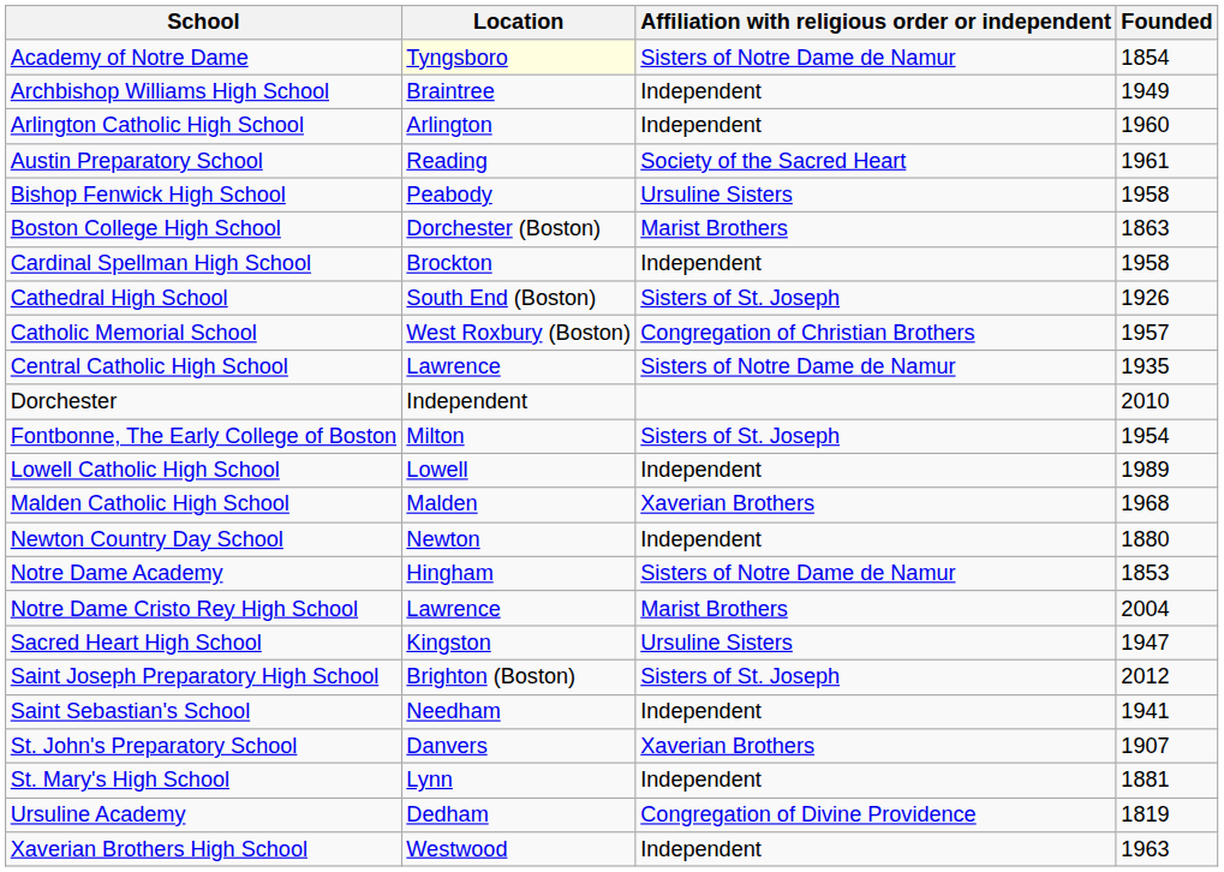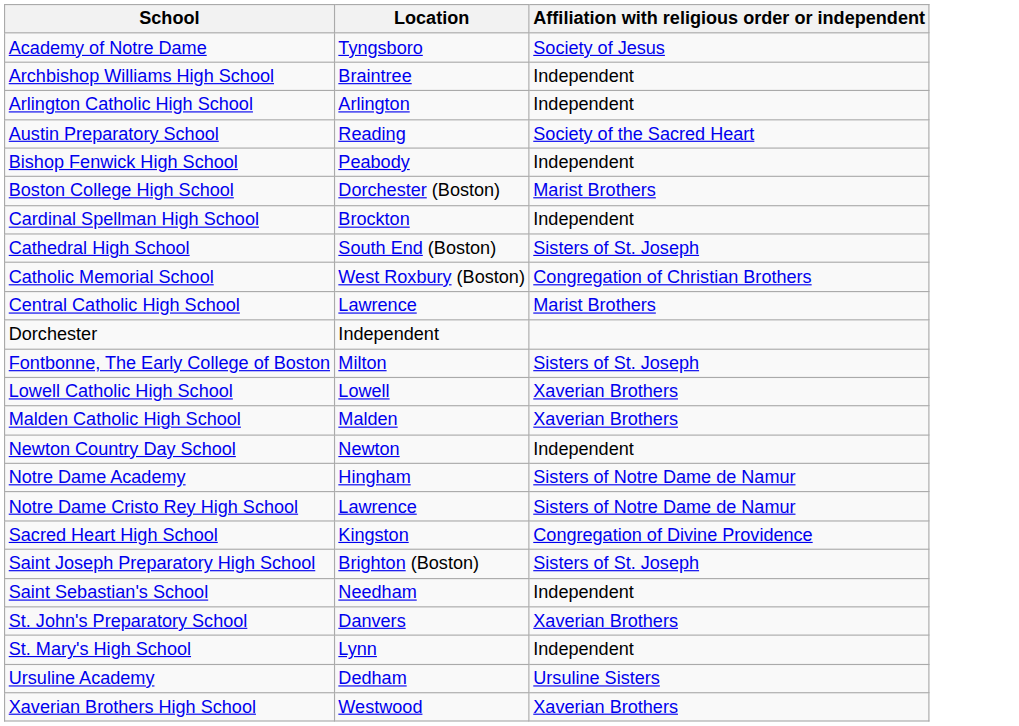 <table class="wikitable sortable">
 <tr>
 <th scope="col">School</th>
 <th scope="col">Location</th>
 <th scope="col">Affiliation with religious order or independent</th>
-<th scope="col">Founded</th>
 </tr>
 <tr>
 <td><a href='#'>Academy of Notre Dame</a></td>
-<td style="background: lightyellow;"><a href='#'>Tyngsboro</a></td>
-<td><a href='#'>Sisters of Notre Dame de Namur</a></td>
-<td>1854</td>
+<td><a href='#'>Tyngsboro</a></td>
+<td><a href='#'>Society of Jesus</a></td>
 </tr>
 <tr>
 <td><a href='#'>Archbishop Williams High School</a></td>
 <td><a href='#'>Braintree</a></td>
 <td>Independent</td>
-<td>1949</td>
 </tr>
 <tr>
 <td><a href='#'>Arlington Catholic High School</a></td>
 <td><a href='#'>Arlington</a></td>
 <td>Independent</td>
-<td>1960</td>
 </tr>
 <tr>
 <td><a href='#'>Austin Preparatory School</a></td>
 <td><a href='#'>Reading</a></td>
 <td><a href='#'>Society of the Sacred Heart</a></td>
-<td>1961</td>
 </tr>
 <tr>
 <td><a href='#'>Bishop Fenwick High School</a></td>
 <td><a href='#'>Peabody</a></td>
-<td><a href='#'>Ursuline Sisters</a></td>
-<td>1958</td>
+<td>Independent</td>
 </tr>
 <tr>
 <td><a href='#'>Boston College High School</a></td>
 <td><a href='#'>Dorchester</a> (Boston)</td>
 <td><a href='#'>Marist Brothers</a></td>
-<td>1863</td>
 </tr>
 <tr>
 <td><a href='#'>Cardinal Spellman High School</a></td>
 <td><a href='#'>Brockton</a></td>
 <td>Independent</td>
-<td>1958</td>
 </tr>
 <tr>
 <td><a href='#'>Cathedral High School</a></td>
 <td><a href='#'>South End</a> (Boston)</td>
 <td><a href='#'>Sisters of St. Joseph</a></td>
-<td>1926</td>
 </tr>
 <tr>
 <td><a href='#'>Catholic Memorial School</a></td>
 <td><a href='#'>West Roxbury</a> (Boston)</td>
 <td><a href='#'>Congregation of Christian Brothers</a></td>
-<td>1957</td>
 </tr>
 <tr>
 <td><a href='#'>Central Catholic High School</a></td>
 <td><a href='#'>Lawrence</a></td>
-<td><a href='#'>Sisters of Notre Dame de Namur</a></td>
-<td>1935</td>
+<td><a href='#'>Marist Brothers</a></td>
 </tr>
 <tr>
 <td>Dorchester</td>
 <td>Independent</td>
 <td></td>
-<td>2010</td>
 </tr>
 <tr>
 <td><a href='#'>Fontbonne, The Early College of Boston</a></td>
 <td><a href='#'>Milton</a></td>
 <td><a href='#'>Sisters of St. Joseph</a></td>
-<td>1954</td>
 </tr>
 <tr>
 <td><a href='#'>Lowell Catholic High School</a></td>
 <td><a href='#'>Lowell</a></td>
-<td>Independent</td>
-<td>1989</td>
+<td><a href='#'>Xaverian Brothers</a></td>
 </tr>
 <tr>
 <td><a href='#'>Malden Catholic High School</a></td>
 <td><a href='#'>Malden</a></td>
 <td><a href='#'>Xaverian Brothers</a></td>
-<td>1968</td>
 </tr>
 <tr>
 <td><a href='#'>Newton Country Day School</a></td>
 <td><a href='#'>Newton</a></td>
 <td>Independent</td>
-<td>1880</td>
 </tr>
 <tr>
 <td><a href='#'>Notre Dame Academy</a></td>
 <td><a href='#'>Hingham</a></td>
 <td><a href='#'>Sisters of Notre Dame de Namur</a></td>
-<td>1853</td>
 </tr>
 <tr>
 <td><a href='#'>Notre Dame Cristo Rey High School</a></td>
 <td><a href='#'>Lawrence</a></td>
-<td><a href='#'>Marist Brothers</a></td>
-<td>2004</td>
+<td><a href='#'>Sisters of Notre Dame de Namur</a></td>
 </tr>
 <tr>
 <td><a href='#'>Sacred Heart High School</a></td>
 <td><a href='#'>Kingston</a></td>
-<td><a href='#'>Ursuline Sisters</a></td>
-<td>1947</td>
+<td><a href='#'>Congregation of Divine Providence</a></td>
 </tr>
 <tr>
 <td><a href='#'>Saint Joseph Preparatory High School</a></td>
 <td><a href='#'>Brighton</a> (Boston)</td>
 <td><a href='#'>Sisters of St. Joseph</a></td>
-<td>2012</td>
 </tr>
 <tr>
 <td><a href='#'>Saint Sebastian's School</a></td>
 <td><a href='#'>Needham</a></td>
 <td>Independent</td>
-<td>1941</td>
 </tr>
 <tr>
 <td><a href='#'>St. John's Preparatory School</a></td>
 <td><a href='#'>Danvers</a></td>
 <td><a href='#'>Xaverian Brothers</a></td>
-<td>1907</td>
 </tr>
 <tr>
 <td><a href='#'>St. Mary's High School</a></td>
 <td><a href='#'>Lynn</a></td>
 <td>Independent</td>
-<td>1881</td>
 </tr>
 <tr>
 <td><a href='#'>Ursuline Academy</a></td>
 <td><a href='#'>Dedham</a></td>
-<td><a href='#'>Congregation of Divine Providence</a></td>
-<td>1819</td>
+<td><a href='#'>Ursuline Sisters</a></td>
 </tr>
 <tr>
 <td><a href='#'>Xaverian Brothers High School</a></td>
 <td><a href='#'>Westwood</a></td>
-<td>Independent</td>
-<td>1963</td>
+<td><a href='#'>Xaverian Brothers</a></td>
 </tr>
 </table>
